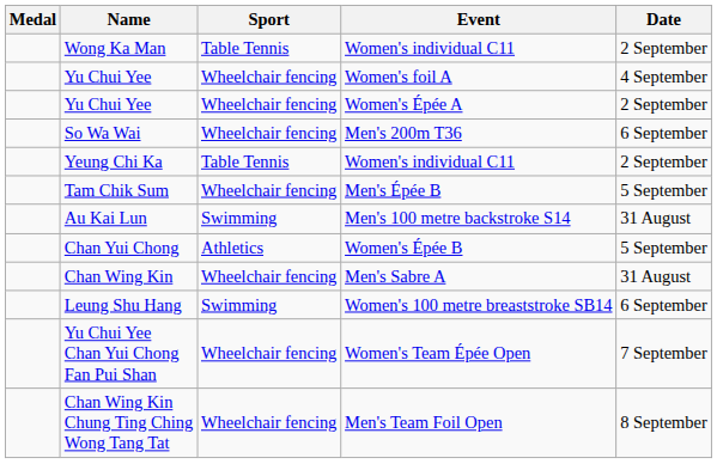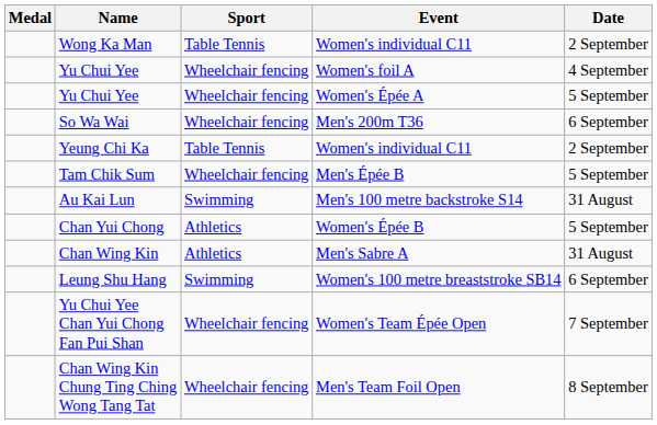 <table class="wikitable sortable" style="font-size: 95%">
 <tr>
 <th>Medal</th>
 <th>Name</th>
 <th>Sport</th>
 <th>Event</th>
 <th>Date</th>
 </tr>
 <tr>
 <td></td>
 <td><a href='#'>Wong Ka Man</a></td>
 <td><a href='#'>Table Tennis</a></td>
 <td><a href='#'>Women's individual C11</a></td>
 <td>2 September</td>
 </tr>
 <tr>
 <td></td>
 <td><a href='#'>Yu Chui Yee</a></td>
 <td><a href='#'>Wheelchair fencing</a></td>
 <td><a href='#'>Women's foil A</a></td>
 <td>4 September</td>
 </tr>
 <tr>
 <td></td>
 <td><a href='#'>Yu Chui Yee</a></td>
 <td><a href='#'>Wheelchair fencing</a></td>
 <td><a href='#'>Women's Épée A</a></td>
-<td>2 September</td>
+<td>5 September</td>
 </tr>
 <tr>
 <td></td>
 <td><a href='#'>So Wa Wai</a></td>
 <td><a href='#'>Wheelchair fencing</a></td>
 <td><a href='#'>Men's 200m T36</a></td>
 <td>6 September</td>
 </tr>
 <tr>
 <td></td>
 <td><a href='#'>Yeung Chi Ka</a></td>
 <td><a href='#'>Table Tennis</a></td>
 <td><a href='#'>Women's individual C11</a></td>
 <td>2 September</td>
 </tr>
 <tr>
 <td></td>
 <td><a href='#'>Tam Chik Sum</a></td>
 <td><a href='#'>Wheelchair fencing</a></td>
 <td><a href='#'>Men's Épée B</a></td>
 <td>5 September</td>
 </tr>
 <tr>
 <td></td>
 <td><a href='#'>Au Kai Lun</a></td>
 <td><a href='#'>Swimming</a></td>
 <td><a href='#'>Men's 100 metre backstroke S14</a></td>
 <td>31 August</td>
 </tr>
 <tr>
 <td></td>
 <td><a href='#'>Chan Yui Chong</a></td>
 <td><a href='#'>Athletics</a></td>
 <td><a href='#'>Women's Épée B</a></td>
 <td>5 September</td>
 </tr>
 <tr>
 <td></td>
 <td><a href='#'>Chan Wing Kin</a></td>
-<td><a href='#'>Wheelchair fencing</a></td>
+<td><a href='#'>Athletics</a></td>
 <td><a href='#'>Men's Sabre A</a></td>
 <td>31 August</td>
 </tr>
 <tr>
 <td></td>
 <td><a href='#'>Leung Shu Hang</a></td>
 <td><a href='#'>Swimming</a></td>
 <td><a href='#'>Women's 100 metre breaststroke SB14</a></td>
 <td>6 September</td>
 </tr>
 <tr>
 <td></td>
 <td><a href='#'>Yu Chui Yee</a> <br><a href='#'>Chan Yui Chong</a> <br><a href='#'>Fan Pui Shan</a></td>
 <td><a href='#'>Wheelchair fencing</a></td>
 <td><a href='#'>Women's Team Épée Open</a></td>
 <td>7 September</td>
 </tr>
 <tr>
 <td></td>
 <td><a href='#'>Chan Wing Kin</a> <br><a href='#'>Chung Ting Ching</a> <br><a href='#'>Wong Tang Tat</a></td>
 <td><a href='#'>Wheelchair fencing</a></td>
 <td><a href='#'>Men's Team Foil Open</a></td>
 <td>8 September</td>
 </tr>
 </table>
